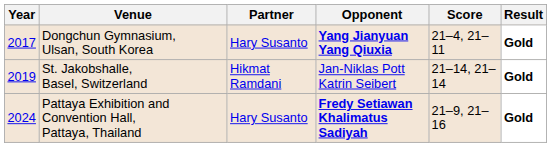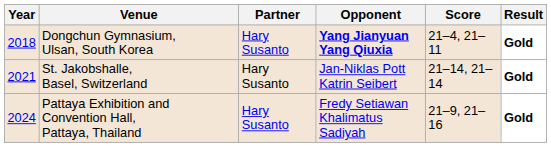 <table class="sortable wikitable" style="font-size: 90%;">
 <tr>
 <th>Year</th>
 <th>Venue</th>
 <th>Partner</th>
 <th>Opponent</th>
 <th>Score</th>
 <th>Result</th>
 </tr>
 <tr style="background:#F3E6D7">
-<td align="center"><a href='#'>2017</a></td>
+<td align="center"><a href='#'>2018</a></td>
 <td align="left">Dongchun Gymnasium,<br>Ulsan, South Korea</td>
 <td align="left"> <a href='#'>Hary Susanto</a></td>
 <td align="left"><strong> <a href='#'>Yang Jianyuan</a><br>  <a href='#'>Yang Qiuxia</a></strong></td>
 <td align="left">21–4, 21–11</td>
 <td style="text-align:left; background:white"> <strong>Gold</strong></td>
 </tr>
 <tr style="background:#F3E6D7">
-<td align="center"><a href='#'>2019</a></td>
+<td align="center"><a href='#'>2021</a></td>
 <td align="left">St. Jakobshalle,<br>Basel, Switzerland</td>
-<td align="left"> <a href='#'>Hikmat Ramdani</a></td>
+<td align="left"> Hary Susanto</td>
 <td align="left"> <a href='#'>Jan-Niklas Pott</a><br>  <a href='#'>Katrin Seibert</a></td>
 <td align="left">21–14, 21–14</td>
 <td style="text-align:left; background:white"> <strong>Gold</strong></td>
 </tr>
 <tr style="background:#F3E6D7">
 <td align="center"><a href='#'>2024</a></td>
 <td align="left">Pattaya Exhibition and Convention Hall,<br>Pattaya, Thailand</td>
 <td align="left"> <a href='#'>Hary Susanto</a></td>
-<td align="left"><strong> <a href='#'>Fredy Setiawan</a><br>  <a href='#'>Khalimatus Sadiyah</a></strong></td>
+<td align="left"> <a href='#'>Fredy Setiawan</a><br>  <a href='#'>Khalimatus Sadiyah</a></td>
 <td align="left">21–9, 21–16</td>
 <td style="text-align:left; background:white"> <strong>Gold</strong></td>
 </tr>
 </table>
